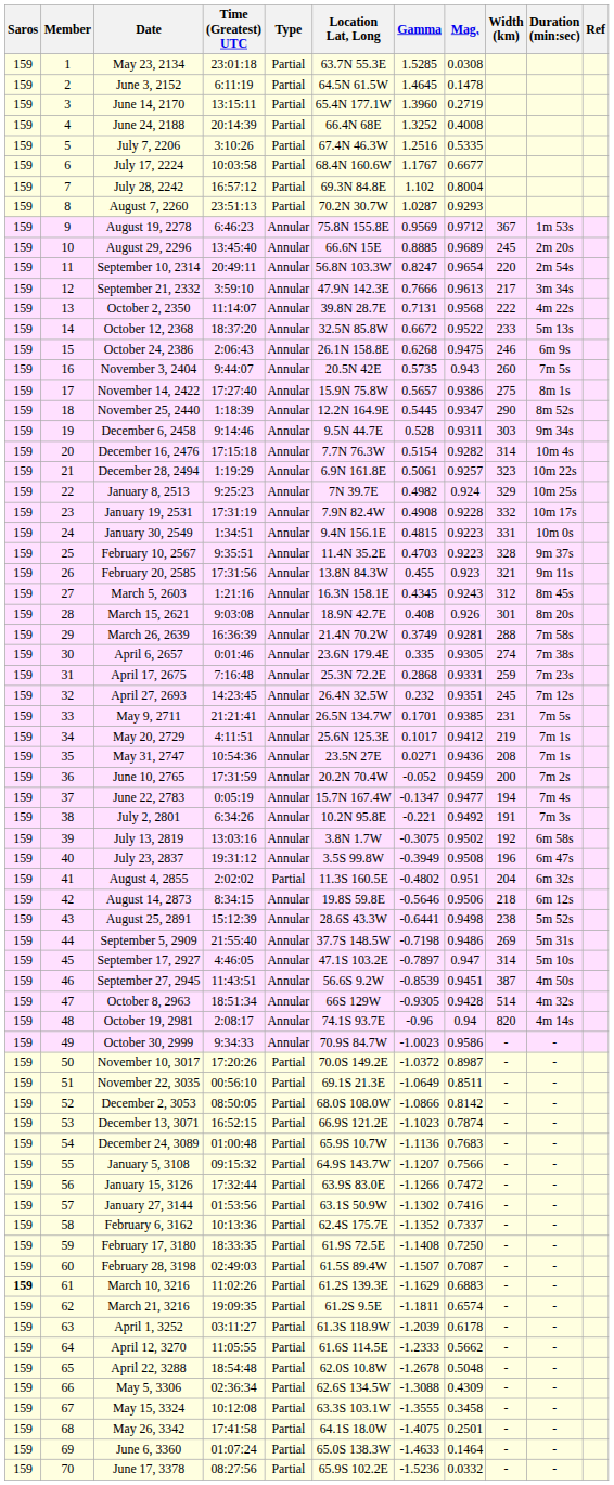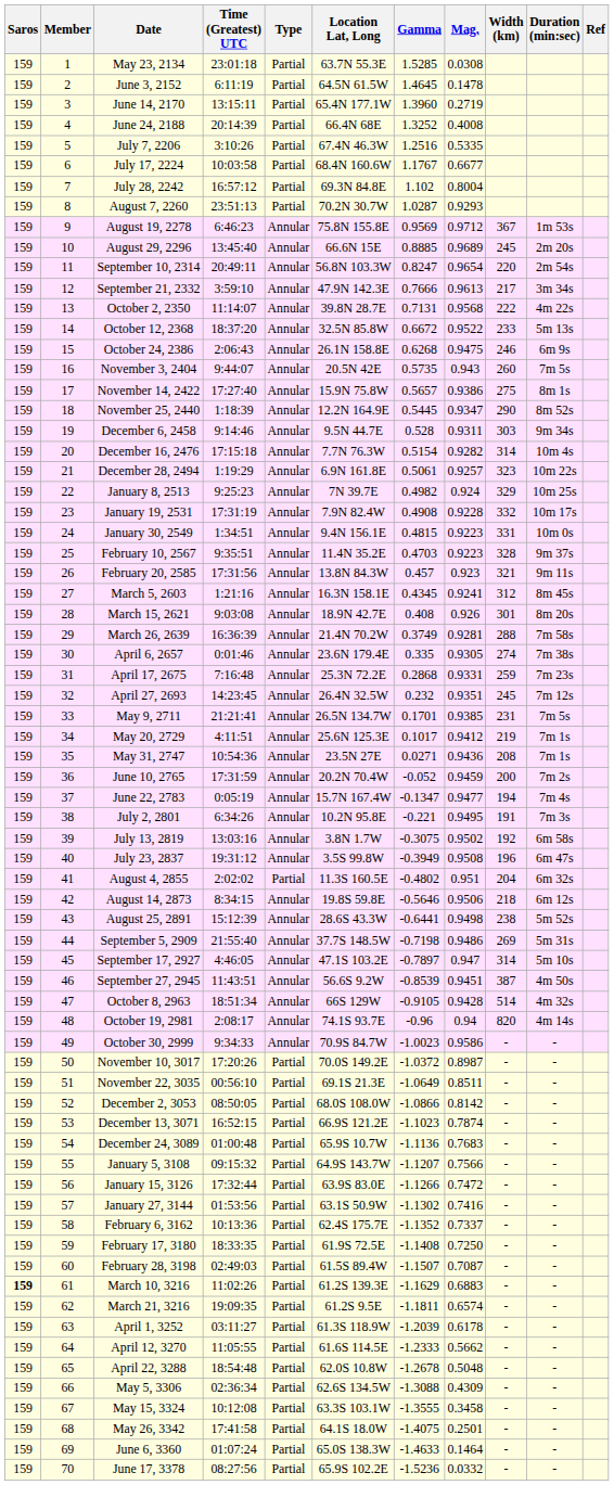 <table class=wikitable>
 <tr align=center>
 <th>Saros</th>
 <th>Member</th>
 <th>Date</th>
 <th>Time<br>(Greatest)<br><a href='#'>UTC</a></th>
 <th>Type</th>
 <th>Location<br>Lat, Long</th>
 <th><a href='#'>Gamma</a></th>
 <th><a href='#'>Mag.</a></th>
 <th>Width<br>(km)</th>
 <th>Duration<br>(min:sec)</th>
 <th>Ref</th>
 </tr>
 <tr align=center bgcolor=#ffffe0>
 <td>159</td>
 <td>1</td>
 <td>May 23, 2134</td>
 <td>23:01:18</td>
 <td>Partial</td>
 <td>63.7N 55.3E</td>
 <td>1.5285</td>
 <td>0.0308</td>
 <td></td>
 <td></td>
 <td></td>
 </tr>
 <tr align=center bgcolor=#ffffe0>
 <td>159</td>
 <td>2</td>
 <td>June 3, 2152</td>
 <td>6:11:19</td>
 <td>Partial</td>
 <td>64.5N 61.5W</td>
 <td>1.4645</td>
 <td>0.1478</td>
 <td></td>
 <td></td>
 <td></td>
 </tr>
 <tr align=center bgcolor=#ffffe0>
 <td>159</td>
 <td>3</td>
 <td>June 14, 2170</td>
 <td>13:15:11</td>
 <td>Partial</td>
 <td>65.4N 177.1W</td>
 <td>1.3960</td>
 <td>0.2719</td>
 <td></td>
 <td></td>
 <td></td>
 </tr>
 <tr align=center bgcolor=#ffffe0>
 <td>159</td>
 <td>4</td>
 <td>June 24, 2188</td>
 <td>20:14:39</td>
 <td>Partial</td>
 <td>66.4N 68E</td>
 <td>1.3252</td>
 <td>0.4008</td>
 <td></td>
 <td></td>
 <td></td>
 </tr>
 <tr align=center bgcolor=#ffffe0>
 <td>159</td>
 <td>5</td>
 <td>July 7, 2206</td>
 <td>3:10:26</td>
 <td>Partial</td>
 <td>67.4N 46.3W</td>
 <td>1.2516</td>
 <td>0.5335</td>
 <td></td>
 <td></td>
 <td></td>
 </tr>
 <tr align=center bgcolor=#ffffe0>
 <td>159</td>
 <td>6</td>
 <td>July 17, 2224</td>
 <td>10:03:58</td>
 <td>Partial</td>
 <td>68.4N 160.6W</td>
 <td>1.1767</td>
 <td>0.6677</td>
 <td></td>
 <td></td>
 <td></td>
 </tr>
 <tr align=center bgcolor=#ffffe0>
 <td>159</td>
 <td>7</td>
 <td>July 28, 2242</td>
 <td>16:57:12</td>
 <td>Partial</td>
 <td>69.3N 84.8E</td>
 <td>1.102</td>
 <td>0.8004</td>
 <td></td>
 <td></td>
 <td></td>
 </tr>
 <tr align=center bgcolor=#ffffe0>
 <td>159</td>
 <td>8</td>
 <td>August 7, 2260</td>
 <td>23:51:13</td>
 <td>Partial</td>
 <td>70.2N 30.7W</td>
 <td>1.0287</td>
 <td>0.9293</td>
 <td></td>
 <td></td>
 <td></td>
 </tr>
 <tr align=center bgcolor=#ffe0ff>
 <td>159</td>
 <td>9</td>
 <td>August 19, 2278</td>
 <td>6:46:23</td>
 <td>Annular</td>
 <td>75.8N 155.8E</td>
 <td>0.9569</td>
 <td>0.9712</td>
 <td>367</td>
 <td>1m 53s</td>
 <td></td>
 </tr>
 <tr align=center bgcolor=#ffe0ff>
 <td>159</td>
 <td>10</td>
 <td>August 29, 2296</td>
 <td>13:45:40</td>
 <td>Annular</td>
 <td>66.6N 15E</td>
 <td>0.8885</td>
 <td>0.9689</td>
 <td>245</td>
 <td>2m 20s</td>
 <td></td>
 </tr>
 <tr align=center bgcolor=#ffe0ff>
 <td>159</td>
 <td>11</td>
 <td>September 10, 2314</td>
 <td>20:49:11</td>
 <td>Annular</td>
 <td>56.8N 103.3W</td>
 <td>0.8247</td>
 <td>0.9654</td>
 <td>220</td>
 <td>2m 54s</td>
 <td></td>
 </tr>
 <tr align=center bgcolor=#ffe0ff>
 <td>159</td>
 <td>12</td>
 <td>September 21, 2332</td>
 <td>3:59:10</td>
 <td>Annular</td>
 <td>47.9N 142.3E</td>
 <td>0.7666</td>
 <td>0.9613</td>
 <td>217</td>
 <td>3m 34s</td>
 <td></td>
 </tr>
 <tr align=center bgcolor=#ffe0ff>
 <td>159</td>
 <td>13</td>
 <td>October 2, 2350</td>
 <td>11:14:07</td>
 <td>Annular</td>
 <td>39.8N 28.7E</td>
 <td>0.7131</td>
 <td>0.9568</td>
 <td>222</td>
 <td>4m 22s</td>
 <td></td>
 </tr>
 <tr align=center bgcolor=#ffe0ff>
 <td>159</td>
 <td>14</td>
 <td>October 12, 2368</td>
 <td>18:37:20</td>
 <td>Annular</td>
 <td>32.5N 85.8W</td>
 <td>0.6672</td>
 <td>0.9522</td>
 <td>233</td>
 <td>5m 13s</td>
 <td></td>
 </tr>
 <tr align=center bgcolor=#ffe0ff>
 <td>159</td>
 <td>15</td>
 <td>October 24, 2386</td>
 <td>2:06:43</td>
 <td>Annular</td>
 <td>26.1N 158.8E</td>
 <td>0.6268</td>
 <td>0.9475</td>
 <td>246</td>
 <td>6m 9s</td>
 <td></td>
 </tr>
 <tr align=center bgcolor=#ffe0ff>
 <td>159</td>
 <td>16</td>
 <td>November 3, 2404</td>
 <td>9:44:07</td>
 <td>Annular</td>
 <td>20.5N 42E</td>
 <td>0.5735</td>
 <td>0.943</td>
 <td>260</td>
 <td>7m 5s</td>
 <td></td>
 </tr>
 <tr align=center bgcolor=#ffe0ff>
 <td>159</td>
 <td>17</td>
 <td>November 14, 2422</td>
 <td>17:27:40</td>
 <td>Annular</td>
 <td>15.9N 75.8W</td>
 <td>0.5657</td>
 <td>0.9386</td>
 <td>275</td>
 <td>8m 1s</td>
 <td></td>
 </tr>
 <tr align=center bgcolor=#ffe0ff>
 <td>159</td>
 <td>18</td>
 <td>November 25, 2440</td>
 <td>1:18:39</td>
 <td>Annular</td>
 <td>12.2N 164.9E</td>
 <td>0.5445</td>
 <td>0.9347</td>
 <td>290</td>
 <td>8m 52s</td>
 <td></td>
 </tr>
 <tr align=center bgcolor=#ffe0ff>
 <td>159</td>
 <td>19</td>
 <td>December 6, 2458</td>
 <td>9:14:46</td>
 <td>Annular</td>
 <td>9.5N 44.7E</td>
 <td>0.528</td>
 <td>0.9311</td>
 <td>303</td>
 <td>9m 34s</td>
 <td></td>
 </tr>
 <tr align=center bgcolor=#ffe0ff>
 <td>159</td>
 <td>20</td>
 <td>December 16, 2476</td>
 <td>17:15:18</td>
 <td>Annular</td>
 <td>7.7N 76.3W</td>
 <td>0.5154</td>
 <td>0.9282</td>
 <td>314</td>
 <td>10m 4s</td>
 <td></td>
 </tr>
 <tr align=center bgcolor=#ffe0ff>
 <td>159</td>
 <td>21</td>
 <td>December 28, 2494</td>
 <td>1:19:29</td>
 <td>Annular</td>
 <td>6.9N 161.8E</td>
 <td>0.5061</td>
 <td>0.9257</td>
 <td>323</td>
 <td>10m 22s</td>
 <td></td>
 </tr>
 <tr align=center bgcolor=#ffe0ff>
 <td>159</td>
 <td>22</td>
 <td>January 8, 2513</td>
 <td>9:25:23</td>
 <td>Annular</td>
 <td>7N 39.7E</td>
 <td>0.4982</td>
 <td>0.924</td>
 <td>329</td>
 <td>10m 25s</td>
 <td></td>
 </tr>
 <tr align=center bgcolor=#ffe0ff>
 <td>159</td>
 <td>23</td>
 <td>January 19, 2531</td>
 <td>17:31:19</td>
 <td>Annular</td>
 <td>7.9N 82.4W</td>
 <td>0.4908</td>
 <td>0.9228</td>
 <td>332</td>
 <td>10m 17s</td>
 <td></td>
 </tr>
 <tr align=center bgcolor=#ffe0ff>
 <td>159</td>
 <td>24</td>
 <td>January 30, 2549</td>
 <td>1:34:51</td>
 <td>Annular</td>
 <td>9.4N 156.1E</td>
 <td>0.4815</td>
 <td>0.9223</td>
 <td>331</td>
 <td>10m 0s</td>
 <td></td>
 </tr>
 <tr align=center bgcolor=#ffe0ff>
 <td>159</td>
 <td>25</td>
 <td>February 10, 2567</td>
 <td>9:35:51</td>
 <td>Annular</td>
 <td>11.4N 35.2E</td>
 <td>0.4703</td>
 <td>0.9223</td>
 <td>328</td>
 <td>9m 37s</td>
 <td></td>
 </tr>
 <tr align=center bgcolor=#ffe0ff>
 <td>159</td>
 <td>26</td>
 <td>February 20, 2585</td>
 <td>17:31:56</td>
 <td>Annular</td>
 <td>13.8N 84.3W</td>
-<td>0.455</td>
+<td>0.457</td>
 <td>0.923</td>
 <td>321</td>
 <td>9m 11s</td>
 <td></td>
 </tr>
 <tr align=center bgcolor=#ffe0ff>
 <td>159</td>
 <td>27</td>
 <td>March 5, 2603</td>
 <td>1:21:16</td>
 <td>Annular</td>
 <td>16.3N 158.1E</td>
 <td>0.4345</td>
-<td>0.9243</td>
+<td>0.9241</td>
 <td>312</td>
 <td>8m 45s</td>
 <td></td>
 </tr>
 <tr align=center bgcolor=#ffe0ff>
 <td>159</td>
 <td>28</td>
 <td>March 15, 2621</td>
 <td>9:03:08</td>
 <td>Annular</td>
 <td>18.9N 42.7E</td>
 <td>0.408</td>
 <td>0.926</td>
 <td>301</td>
 <td>8m 20s</td>
 <td></td>
 </tr>
 <tr align=center bgcolor=#ffe0ff>
 <td>159</td>
 <td>29</td>
 <td>March 26, 2639</td>
 <td>16:36:39</td>
 <td>Annular</td>
 <td>21.4N 70.2W</td>
 <td>0.3749</td>
 <td>0.9281</td>
 <td>288</td>
 <td>7m 58s</td>
 <td></td>
 </tr>
 <tr align=center bgcolor=#ffe0ff>
 <td>159</td>
 <td>30</td>
 <td>April 6, 2657</td>
 <td>0:01:46</td>
 <td>Annular</td>
 <td>23.6N 179.4E</td>
 <td>0.335</td>
 <td>0.9305</td>
 <td>274</td>
 <td>7m 38s</td>
 <td></td>
 </tr>
 <tr align=center bgcolor=#ffe0ff>
 <td>159</td>
 <td>31</td>
 <td>April 17, 2675</td>
 <td>7:16:48</td>
 <td>Annular</td>
 <td>25.3N 72.2E</td>
 <td>0.2868</td>
 <td>0.9331</td>
 <td>259</td>
 <td>7m 23s</td>
 <td></td>
 </tr>
 <tr align=center bgcolor=#ffe0ff>
 <td>159</td>
 <td>32</td>
 <td>April 27, 2693</td>
 <td>14:23:45</td>
 <td>Annular</td>
 <td>26.4N 32.5W</td>
 <td>0.232</td>
 <td>0.9351</td>
 <td>245</td>
 <td>7m 12s</td>
 <td></td>
 </tr>
 <tr align=center bgcolor=#ffe0ff>
 <td>159</td>
 <td>33</td>
 <td>May 9, 2711</td>
 <td>21:21:41</td>
 <td>Annular</td>
 <td>26.5N 134.7W</td>
 <td>0.1701</td>
 <td>0.9385</td>
 <td>231</td>
 <td>7m 5s</td>
 <td></td>
 </tr>
 <tr align=center bgcolor=#ffe0ff>
 <td>159</td>
 <td>34</td>
 <td>May 20, 2729</td>
 <td>4:11:51</td>
 <td>Annular</td>
 <td>25.6N 125.3E</td>
 <td>0.1017</td>
 <td>0.9412</td>
 <td>219</td>
 <td>7m 1s</td>
 <td></td>
 </tr>
 <tr align=center bgcolor=#ffe0ff>
 <td>159</td>
 <td>35</td>
 <td>May 31, 2747</td>
 <td>10:54:36</td>
 <td>Annular</td>
 <td>23.5N 27E</td>
 <td>0.0271</td>
 <td>0.9436</td>
 <td>208</td>
 <td>7m 1s</td>
 <td></td>
 </tr>
 <tr align=center bgcolor=#ffe0ff>
 <td>159</td>
 <td>36</td>
 <td>June 10, 2765</td>
 <td>17:31:59</td>
 <td>Annular</td>
 <td>20.2N 70.4W</td>
 <td>-0.052</td>
 <td>0.9459</td>
 <td>200</td>
 <td>7m 2s</td>
 <td></td>
 </tr>
 <tr align=center bgcolor=#ffe0ff>
 <td>159</td>
 <td>37</td>
 <td>June 22, 2783</td>
 <td>0:05:19</td>
 <td>Annular</td>
 <td>15.7N 167.4W</td>
 <td>-0.1347</td>
 <td>0.9477</td>
 <td>194</td>
 <td>7m 4s</td>
 <td></td>
 </tr>
 <tr align=center bgcolor=#ffe0ff>
 <td>159</td>
 <td>38</td>
 <td>July 2, 2801</td>
 <td>6:34:26</td>
 <td>Annular</td>
 <td>10.2N 95.8E</td>
 <td>-0.221</td>
-<td>0.9492</td>
+<td>0.9495</td>
 <td>191</td>
 <td>7m 3s</td>
 <td></td>
 </tr>
 <tr align=center bgcolor=#ffe0ff>
 <td>159</td>
 <td>39</td>
 <td>July 13, 2819</td>
 <td>13:03:16</td>
 <td>Annular</td>
 <td>3.8N 1.7W</td>
 <td>-0.3075</td>
 <td>0.9502</td>
 <td>192</td>
 <td>6m 58s</td>
 <td></td>
 </tr>
 <tr align=center bgcolor=#ffe0ff>
 <td>159</td>
 <td>40</td>
 <td>July 23, 2837</td>
 <td>19:31:12</td>
 <td>Annular</td>
 <td>3.5S 99.8W</td>
 <td>-0.3949</td>
 <td>0.9508</td>
 <td>196</td>
 <td>6m 47s</td>
 <td></td>
 </tr>
 <tr align=center bgcolor=#ffe0ff>
 <td>159</td>
 <td>41</td>
 <td>August 4, 2855</td>
 <td>2:02:02</td>
 <td>Partial</td>
 <td>11.3S 160.5E</td>
 <td>-0.4802</td>
 <td>0.951</td>
 <td>204</td>
 <td>6m 32s</td>
 <td></td>
 </tr>
 <tr align=center bgcolor=#ffe0ff>
 <td>159</td>
 <td>42</td>
 <td>August 14, 2873</td>
 <td>8:34:15</td>
 <td>Annular</td>
 <td>19.8S 59.8E</td>
 <td>-0.5646</td>
 <td>0.9506</td>
 <td>218</td>
 <td>6m 12s</td>
 <td></td>
 </tr>
 <tr align=center bgcolor=#ffe0ff>
 <td>159</td>
 <td>43</td>
 <td>August 25, 2891</td>
 <td>15:12:39</td>
 <td>Annular</td>
 <td>28.6S 43.3W</td>
 <td>-0.6441</td>
 <td>0.9498</td>
 <td>238</td>
 <td>5m 52s</td>
 <td></td>
 </tr>
 <tr align=center bgcolor=#ffe0ff>
 <td>159</td>
 <td>44</td>
 <td>September 5, 2909</td>
 <td>21:55:40</td>
 <td>Annular</td>
 <td>37.7S 148.5W</td>
 <td>-0.7198</td>
 <td>0.9486</td>
 <td>269</td>
 <td>5m 31s</td>
 <td></td>
 </tr>
 <tr align=center bgcolor=#ffe0ff>
 <td>159</td>
 <td>45</td>
 <td>September 17, 2927</td>
 <td>4:46:05</td>
 <td>Annular</td>
 <td>47.1S 103.2E</td>
 <td>-0.7897</td>
 <td>0.947</td>
 <td>314</td>
 <td>5m 10s</td>
 <td></td>
 </tr>
 <tr align=center bgcolor=#ffe0ff>
 <td>159</td>
 <td>46</td>
 <td>September 27, 2945</td>
 <td>11:43:51</td>
 <td>Annular</td>
 <td>56.6S 9.2W</td>
 <td>-0.8539</td>
 <td>0.9451</td>
 <td>387</td>
 <td>4m 50s</td>
 <td></td>
 </tr>
 <tr align=center bgcolor=#ffe0ff>
 <td>159</td>
 <td>47</td>
 <td>October 8, 2963</td>
 <td>18:51:34</td>
 <td>Annular</td>
 <td>66S 129W</td>
-<td>-0.9305</td>
+<td>-0.9105</td>
 <td>0.9428</td>
 <td>514</td>
 <td>4m 32s</td>
 <td></td>
 </tr>
 <tr align=center bgcolor=#ffe0ff>
 <td>159</td>
 <td>48</td>
 <td>October 19, 2981</td>
 <td>2:08:17</td>
 <td>Annular</td>
 <td>74.1S 93.7E</td>
 <td>-0.96</td>
 <td>0.94</td>
 <td>820</td>
 <td>4m 14s</td>
 <td></td>
 </tr>
 <tr align=center bgcolor=#ffe0ff>
 <td>159</td>
 <td>49</td>
 <td>October 30, 2999</td>
 <td>9:34:33</td>
 <td>Annular</td>
 <td>70.9S 84.7W</td>
 <td>-1.0023</td>
 <td>0.9586</td>
 <td>-</td>
 <td>-</td>
 <td></td>
 </tr>
 <tr align=center bgcolor=#ffffe0>
 <td>159</td>
 <td>50</td>
 <td>November 10, 3017</td>
 <td>17:20:26</td>
 <td>Partial</td>
 <td>70.0S 149.2E</td>
 <td>-1.0372</td>
 <td>0.8987</td>
 <td>-</td>
 <td>-</td>
 <td></td>
 </tr>
 <tr align=center bgcolor=#ffffe0>
 <td>159</td>
 <td>51</td>
 <td>November 22, 3035</td>
 <td>00:56:10</td>
 <td>Partial</td>
 <td>69.1S 21.3E</td>
 <td>-1.0649</td>
 <td>0.8511</td>
 <td>-</td>
 <td>-</td>
 <td></td>
 </tr>
 <tr align=center bgcolor=#ffffe0>
 <td>159</td>
 <td>52</td>
 <td>December 2, 3053</td>
 <td>08:50:05</td>
 <td>Partial</td>
 <td>68.0S 108.0W</td>
 <td>-1.0866</td>
 <td>0.8142</td>
 <td>-</td>
 <td>-</td>
 <td></td>
 </tr>
 <tr align=center bgcolor=#ffffe0>
 <td>159</td>
 <td>53</td>
 <td>December 13, 3071</td>
 <td>16:52:15</td>
 <td>Partial</td>
 <td>66.9S 121.2E</td>
 <td>-1.1023</td>
 <td>0.7874</td>
 <td>-</td>
 <td>-</td>
 <td></td>
 </tr>
 <tr align=center bgcolor=#ffffe0>
 <td>159</td>
 <td>54</td>
 <td>December 24, 3089</td>
 <td>01:00:48</td>
 <td>Partial</td>
 <td>65.9S 10.7W</td>
 <td>-1.1136</td>
 <td>0.7683</td>
 <td>-</td>
 <td>-</td>
 <td></td>
 </tr>
 <tr align=center bgcolor=#ffffe0>
 <td>159</td>
 <td>55</td>
 <td>January 5, 3108</td>
 <td>09:15:32</td>
 <td>Partial</td>
 <td>64.9S 143.7W</td>
 <td>-1.1207</td>
 <td>0.7566</td>
 <td>-</td>
 <td>-</td>
 <td></td>
 </tr>
 <tr align=center bgcolor=#ffffe0>
 <td>159</td>
 <td>56</td>
 <td>January 15, 3126</td>
 <td>17:32:44</td>
 <td>Partial</td>
 <td>63.9S 83.0E</td>
 <td>-1.1266</td>
 <td>0.7472</td>
 <td>-</td>
 <td>-</td>
 <td></td>
 </tr>
 <tr align=center bgcolor=#ffffe0>
 <td>159</td>
 <td>57</td>
 <td>January 27, 3144</td>
 <td>01:53:56</td>
 <td>Partial</td>
 <td>63.1S 50.9W</td>
 <td>-1.1302</td>
 <td>0.7416</td>
 <td>-</td>
 <td>-</td>
 <td></td>
 </tr>
 <tr align=center bgcolor=#ffffe0>
 <td>159</td>
 <td>58</td>
 <td>February 6, 3162</td>
 <td>10:13:36</td>
 <td>Partial</td>
 <td>62.4S 175.7E</td>
 <td>-1.1352</td>
 <td>0.7337</td>
 <td>-</td>
 <td>-</td>
 <td></td>
 </tr>
 <tr align=center bgcolor=#ffffe0>
 <td>159</td>
 <td>59</td>
 <td>February 17, 3180</td>
 <td>18:33:35</td>
 <td>Partial</td>
 <td>61.9S 72.5E</td>
 <td>-1.1408</td>
 <td>0.7250</td>
 <td>-</td>
 <td>-</td>
 <td></td>
 </tr>
 <tr align=center bgcolor=#ffffe0>
 <td>159</td>
 <td>60</td>
 <td>February 28, 3198</td>
 <td>02:49:03</td>
 <td>Partial</td>
 <td>61.5S 89.4W</td>
 <td>-1.1507</td>
 <td>0.7087</td>
 <td>-</td>
 <td>-</td>
 <td></td>
 </tr>
 <tr align=center bgcolor=#ffffe0>
 <td><strong>159</strong></td>
 <td>61</td>
 <td>March 10, 3216</td>
 <td>11:02:26</td>
 <td>Partial</td>
 <td>61.2S 139.3E</td>
 <td>-1.1629</td>
 <td>0.6883</td>
 <td>-</td>
 <td>-</td>
 <td></td>
 </tr>
 <tr align=center bgcolor=#ffffe0>
 <td>159</td>
 <td>62</td>
 <td>March 21, 3216</td>
 <td>19:09:35</td>
 <td>Partial</td>
 <td>61.2S 9.5E</td>
 <td>-1.1811</td>
 <td>0.6574</td>
 <td>-</td>
 <td>-</td>
 <td></td>
 </tr>
 <tr align=center bgcolor=#ffffe0>
 <td>159</td>
 <td>63</td>
 <td>April 1, 3252</td>
 <td>03:11:27</td>
 <td>Partial</td>
 <td>61.3S 118.9W</td>
 <td>-1.2039</td>
 <td>0.6178</td>
 <td>-</td>
 <td>-</td>
 <td></td>
 </tr>
 <tr align=center bgcolor=#ffffe0>
 <td>159</td>
 <td>64</td>
 <td>April 12, 3270</td>
 <td>11:05:55</td>
 <td>Partial</td>
 <td>61.6S 114.5E</td>
 <td>-1.2333</td>
 <td>0.5662</td>
 <td>-</td>
 <td>-</td>
 <td></td>
 </tr>
 <tr align=center bgcolor=#ffffe0>
 <td>159</td>
 <td>65</td>
 <td>April 22, 3288</td>
 <td>18:54:48</td>
 <td>Partial</td>
 <td>62.0S 10.8W</td>
 <td>-1.2678</td>
 <td>0.5048</td>
 <td>-</td>
 <td>-</td>
 <td></td>
 </tr>
 <tr align=center bgcolor=#ffffe0>
 <td>159</td>
 <td>66</td>
 <td>May 5, 3306</td>
 <td>02:36:34</td>
 <td>Partial</td>
 <td>62.6S 134.5W</td>
 <td>-1.3088</td>
 <td>0.4309</td>
 <td>-</td>
 <td>-</td>
 <td></td>
 </tr>
 <tr align=center bgcolor=#ffffe0>
 <td>159</td>
 <td>67</td>
 <td>May 15, 3324</td>
 <td>10:12:08</td>
 <td>Partial</td>
 <td>63.3S 103.1W</td>
 <td>-1.3555</td>
 <td>0.3458</td>
 <td>-</td>
 <td>-</td>
 <td></td>
 </tr>
 <tr align=center bgcolor=#ffffe0>
 <td>159</td>
 <td>68</td>
 <td>May 26, 3342</td>
 <td>17:41:58</td>
 <td>Partial</td>
 <td>64.1S 18.0W</td>
 <td>-1.4075</td>
 <td>0.2501</td>
 <td>-</td>
 <td>-</td>
 <td></td>
 </tr>
 <tr align=center bgcolor=#ffffe0>
 <td>159</td>
 <td>69</td>
 <td>June 6, 3360</td>
 <td>01:07:24</td>
 <td>Partial</td>
 <td>65.0S 138.3W</td>
 <td>-1.4633</td>
 <td>0.1464</td>
 <td>-</td>
 <td>-</td>
 <td></td>
 </tr>
 <tr align=center bgcolor=#ffffe0>
 <td>159</td>
 <td>70</td>
 <td>June 17, 3378</td>
 <td>08:27:56</td>
 <td>Partial</td>
 <td>65.9S 102.2E</td>
 <td>-1.5236</td>
 <td>0.0332</td>
 <td>-</td>
 <td>-</td>
 <td></td>
 </tr>
 </table>
